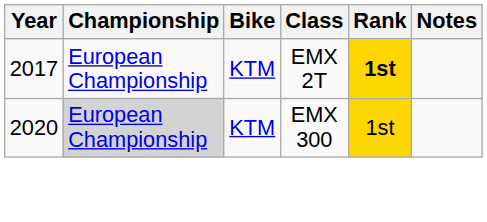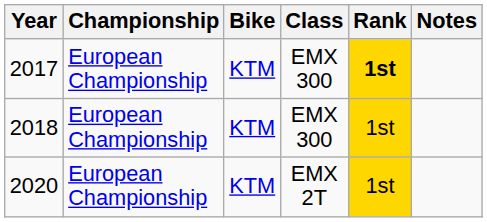 <table class="wikitable" width=50% style="font-size:100%; text-align:center;">
 <tr>
 <th>Year</th>
 <th>Championship</th>
 <th>Bike</th>
 <th>Class</th>
 <th>Rank</th>
 <th>Notes</th>
 </tr>
 <tr>
 <td>2017</td>
 <td align=left><a href='#'>European Championship</a></td>
 <td align=left><a href='#'>KTM</a></td>
-<td>EMX 2T</td>
+<td>EMX 300</td>
 <td bgcolor=gold><strong>1st</strong></td>
 <td></td>
 </tr>
 <tr>
-<td>2020</td>
-<td align=left style="background: lightgrey;"><a href='#'>European Championship</a></td>
+<td>2018</td>
+<td align=left><a href='#'>European Championship</a></td>
 <td align=left><a href='#'>KTM</a></td>
 <td>EMX 300</td>
 <td bgcolor=gold>1st</td>
 <td></td>
 </tr>
+<tr>
+<td>2020</td>
+<td align=left><a href='#'>European Championship</a></td>
+<td align=left><a href='#'>KTM</a></td>
+<td>EMX 2T</td>
+<td bgcolor=gold>1st</td>
+<td></td>
+</tr>
 </table>
